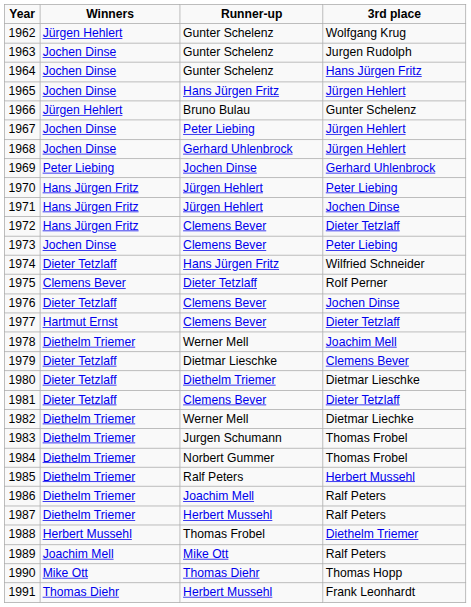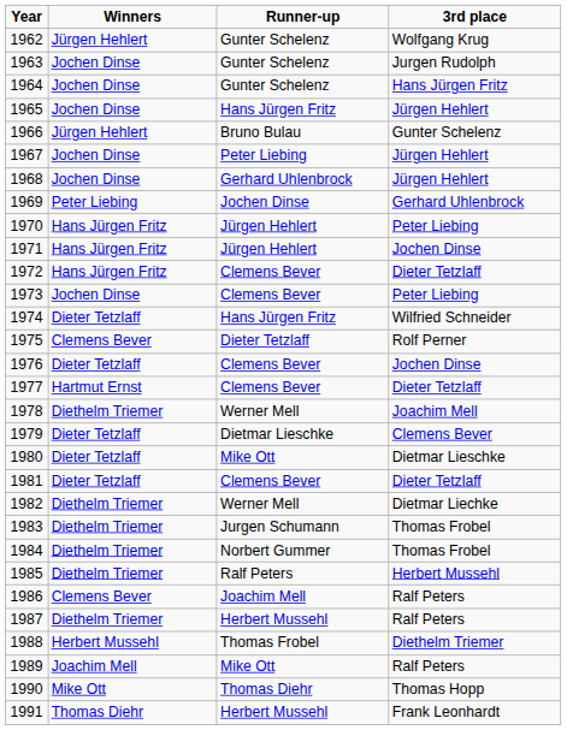 <table class="wikitable">
 <tr align=center>
 <td width=40px  ><strong>Year</strong></td>
 <td width=200px ><strong>Winners</strong></td>
 <td width=200px ><strong>Runner-up</strong></td>
 <td width=200px ><strong>3rd place</strong></td>
 </tr>
 <tr>
 <td align=center>1962</td>
 <td><a href='#'>Jürgen Hehlert</a></td>
 <td>Gunter Schelenz</td>
 <td>Wolfgang Krug</td>
 </tr>
 <tr>
 <td align=center>1963</td>
 <td><a href='#'>Jochen Dinse</a></td>
 <td>Gunter Schelenz</td>
 <td>Jurgen Rudolph</td>
 </tr>
 <tr>
 <td align=center>1964</td>
 <td><a href='#'>Jochen Dinse</a></td>
 <td>Gunter Schelenz</td>
 <td><a href='#'>Hans Jürgen Fritz</a></td>
 </tr>
 <tr>
 <td align=center>1965</td>
 <td><a href='#'>Jochen Dinse</a></td>
 <td><a href='#'>Hans Jürgen Fritz</a></td>
 <td><a href='#'>Jürgen Hehlert</a></td>
 </tr>
 <tr>
 <td align=center>1966</td>
 <td><a href='#'>Jürgen Hehlert</a></td>
 <td>Bruno Bulau</td>
 <td>Gunter Schelenz</td>
 </tr>
 <tr>
 <td align=center>1967</td>
 <td><a href='#'>Jochen Dinse</a></td>
 <td><a href='#'>Peter Liebing</a></td>
 <td><a href='#'>Jürgen Hehlert</a></td>
 </tr>
 <tr>
 <td align=center>1968</td>
 <td><a href='#'>Jochen Dinse</a></td>
 <td><a href='#'>Gerhard Uhlenbrock</a></td>
 <td><a href='#'>Jürgen Hehlert</a></td>
 </tr>
 <tr>
 <td align=center>1969</td>
 <td><a href='#'>Peter Liebing</a></td>
 <td><a href='#'>Jochen Dinse</a></td>
 <td><a href='#'>Gerhard Uhlenbrock</a></td>
 </tr>
 <tr>
 <td align=center>1970</td>
 <td><a href='#'>Hans Jürgen Fritz</a></td>
 <td><a href='#'>Jürgen Hehlert</a></td>
 <td><a href='#'>Peter Liebing</a></td>
 </tr>
 <tr>
 <td align=center>1971</td>
 <td><a href='#'>Hans Jürgen Fritz</a></td>
 <td><a href='#'>Jürgen Hehlert</a></td>
 <td><a href='#'>Jochen Dinse</a></td>
 </tr>
 <tr>
 <td align=center>1972</td>
 <td><a href='#'>Hans Jürgen Fritz</a></td>
 <td><a href='#'>Clemens Bever</a></td>
 <td><a href='#'>Dieter Tetzlaff</a></td>
 </tr>
 <tr>
 <td align=center>1973</td>
 <td><a href='#'>Jochen Dinse</a></td>
 <td><a href='#'>Clemens Bever</a></td>
 <td><a href='#'>Peter Liebing</a></td>
 </tr>
 <tr>
 <td align=center>1974</td>
 <td><a href='#'>Dieter Tetzlaff</a></td>
 <td><a href='#'>Hans Jürgen Fritz</a></td>
 <td>Wilfried Schneider</td>
 </tr>
 <tr>
 <td align=center>1975</td>
 <td><a href='#'>Clemens Bever</a></td>
 <td><a href='#'>Dieter Tetzlaff</a></td>
 <td>Rolf Perner</td>
 </tr>
 <tr>
 <td align=center>1976</td>
 <td><a href='#'>Dieter Tetzlaff</a></td>
 <td><a href='#'>Clemens Bever</a></td>
 <td><a href='#'>Jochen Dinse</a></td>
 </tr>
 <tr>
 <td align=center>1977</td>
 <td><a href='#'>Hartmut Ernst</a></td>
 <td><a href='#'>Clemens Bever</a></td>
 <td><a href='#'>Dieter Tetzlaff</a></td>
 </tr>
 <tr>
 <td align=center>1978</td>
 <td><a href='#'>Diethelm Triemer</a></td>
 <td>Werner Mell</td>
 <td><a href='#'>Joachim Mell</a></td>
 </tr>
 <tr>
 <td align=center>1979</td>
 <td><a href='#'>Dieter Tetzlaff</a></td>
 <td>Dietmar Lieschke</td>
 <td><a href='#'>Clemens Bever</a></td>
 </tr>
 <tr>
 <td align=center>1980</td>
 <td><a href='#'>Dieter Tetzlaff</a></td>
-<td><a href='#'>Diethelm Triemer</a></td>
+<td><a href='#'>Mike Ott</a></td>
 <td>Dietmar Lieschke</td>
 </tr>
 <tr>
 <td align=center>1981</td>
 <td><a href='#'>Dieter Tetzlaff</a></td>
 <td><a href='#'>Clemens Bever</a></td>
 <td><a href='#'>Dieter Tetzlaff</a></td>
 </tr>
 <tr>
 <td align=center>1982</td>
 <td><a href='#'>Diethelm Triemer</a></td>
 <td>Werner Mell</td>
 <td>Dietmar Liechke</td>
 </tr>
 <tr>
 <td align=center>1983</td>
 <td><a href='#'>Diethelm Triemer</a></td>
 <td>Jurgen Schumann</td>
 <td>Thomas Frobel</td>
 </tr>
 <tr>
 <td align=center>1984</td>
 <td><a href='#'>Diethelm Triemer</a></td>
 <td>Norbert Gummer</td>
 <td>Thomas Frobel</td>
 </tr>
 <tr>
 <td align=center>1985</td>
 <td><a href='#'>Diethelm Triemer</a></td>
 <td>Ralf Peters</td>
 <td><a href='#'>Herbert Mussehl</a></td>
 </tr>
 <tr>
 <td align=center>1986</td>
-<td><a href='#'>Diethelm Triemer</a></td>
+<td><a href='#'>Clemens Bever</a></td>
 <td><a href='#'>Joachim Mell</a></td>
 <td>Ralf Peters</td>
 </tr>
 <tr>
 <td align=center>1987</td>
 <td><a href='#'>Diethelm Triemer</a></td>
 <td><a href='#'>Herbert Mussehl</a></td>
 <td>Ralf Peters</td>
 </tr>
 <tr>
 <td align=center>1988</td>
 <td><a href='#'>Herbert Mussehl</a></td>
 <td>Thomas Frobel</td>
 <td><a href='#'>Diethelm Triemer</a></td>
 </tr>
 <tr>
 <td align=center>1989</td>
 <td><a href='#'>Joachim Mell</a></td>
 <td><a href='#'>Mike Ott</a></td>
 <td>Ralf Peters</td>
 </tr>
 <tr>
 <td align=center>1990</td>
 <td><a href='#'>Mike Ott</a></td>
 <td><a href='#'>Thomas Diehr</a></td>
 <td>Thomas Hopp</td>
 </tr>
 <tr>
 <td align=center>1991</td>
 <td><a href='#'>Thomas Diehr</a></td>
 <td><a href='#'>Herbert Mussehl</a></td>
 <td>Frank Leonhardt</td>
 </tr>
 </table>
